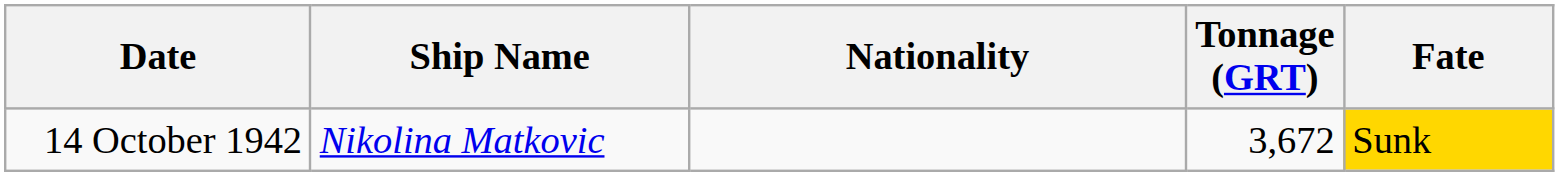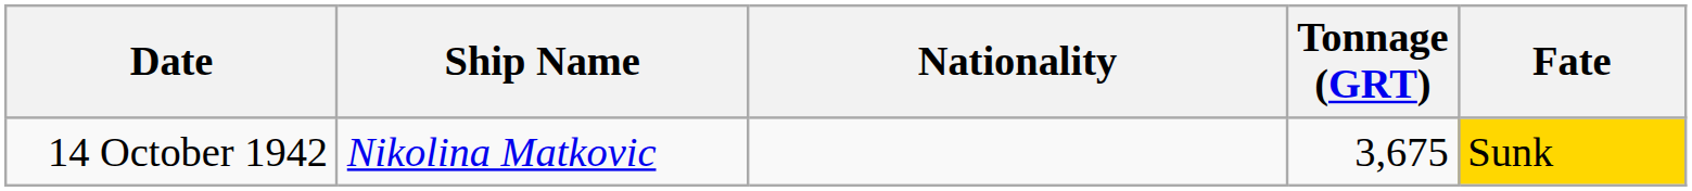 <table class="wikitable sortable">
 <tr>
 <th width="120px">Date</th>
 <th width="150px">Ship Name</th>
 <th width="200px">Nationality</th>
 <th width="25px">Tonnage<br>(<a href='#'>GRT</a>)</th>
 <th width="80px">Fate</th>
 </tr>
 <tr>
 <td align="right">14 October 1942</td>
 <td align="left"><a href='#'><em>Nikolina Matkovic</em></a></td>
 <td align="left"></td>
-<td align="right">3,672</td>
+<td align="right">3,675</td>
 <td align="left" style="background: gold;">Sunk</td>
 </tr>
 </table>
